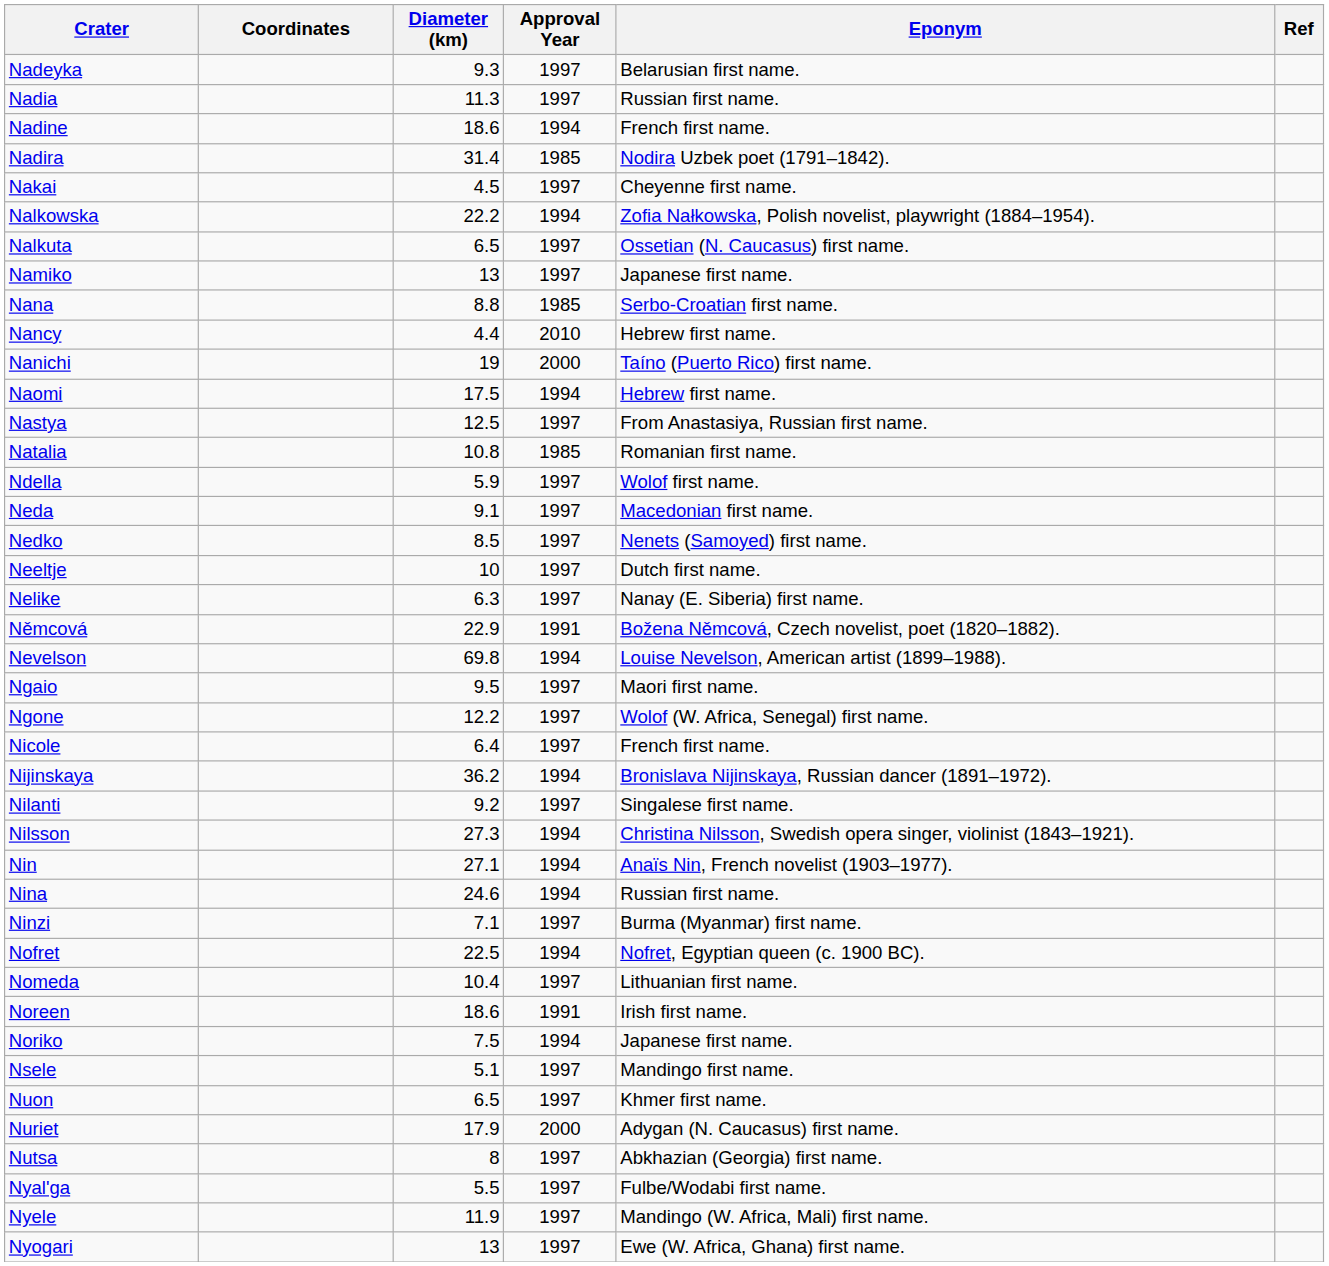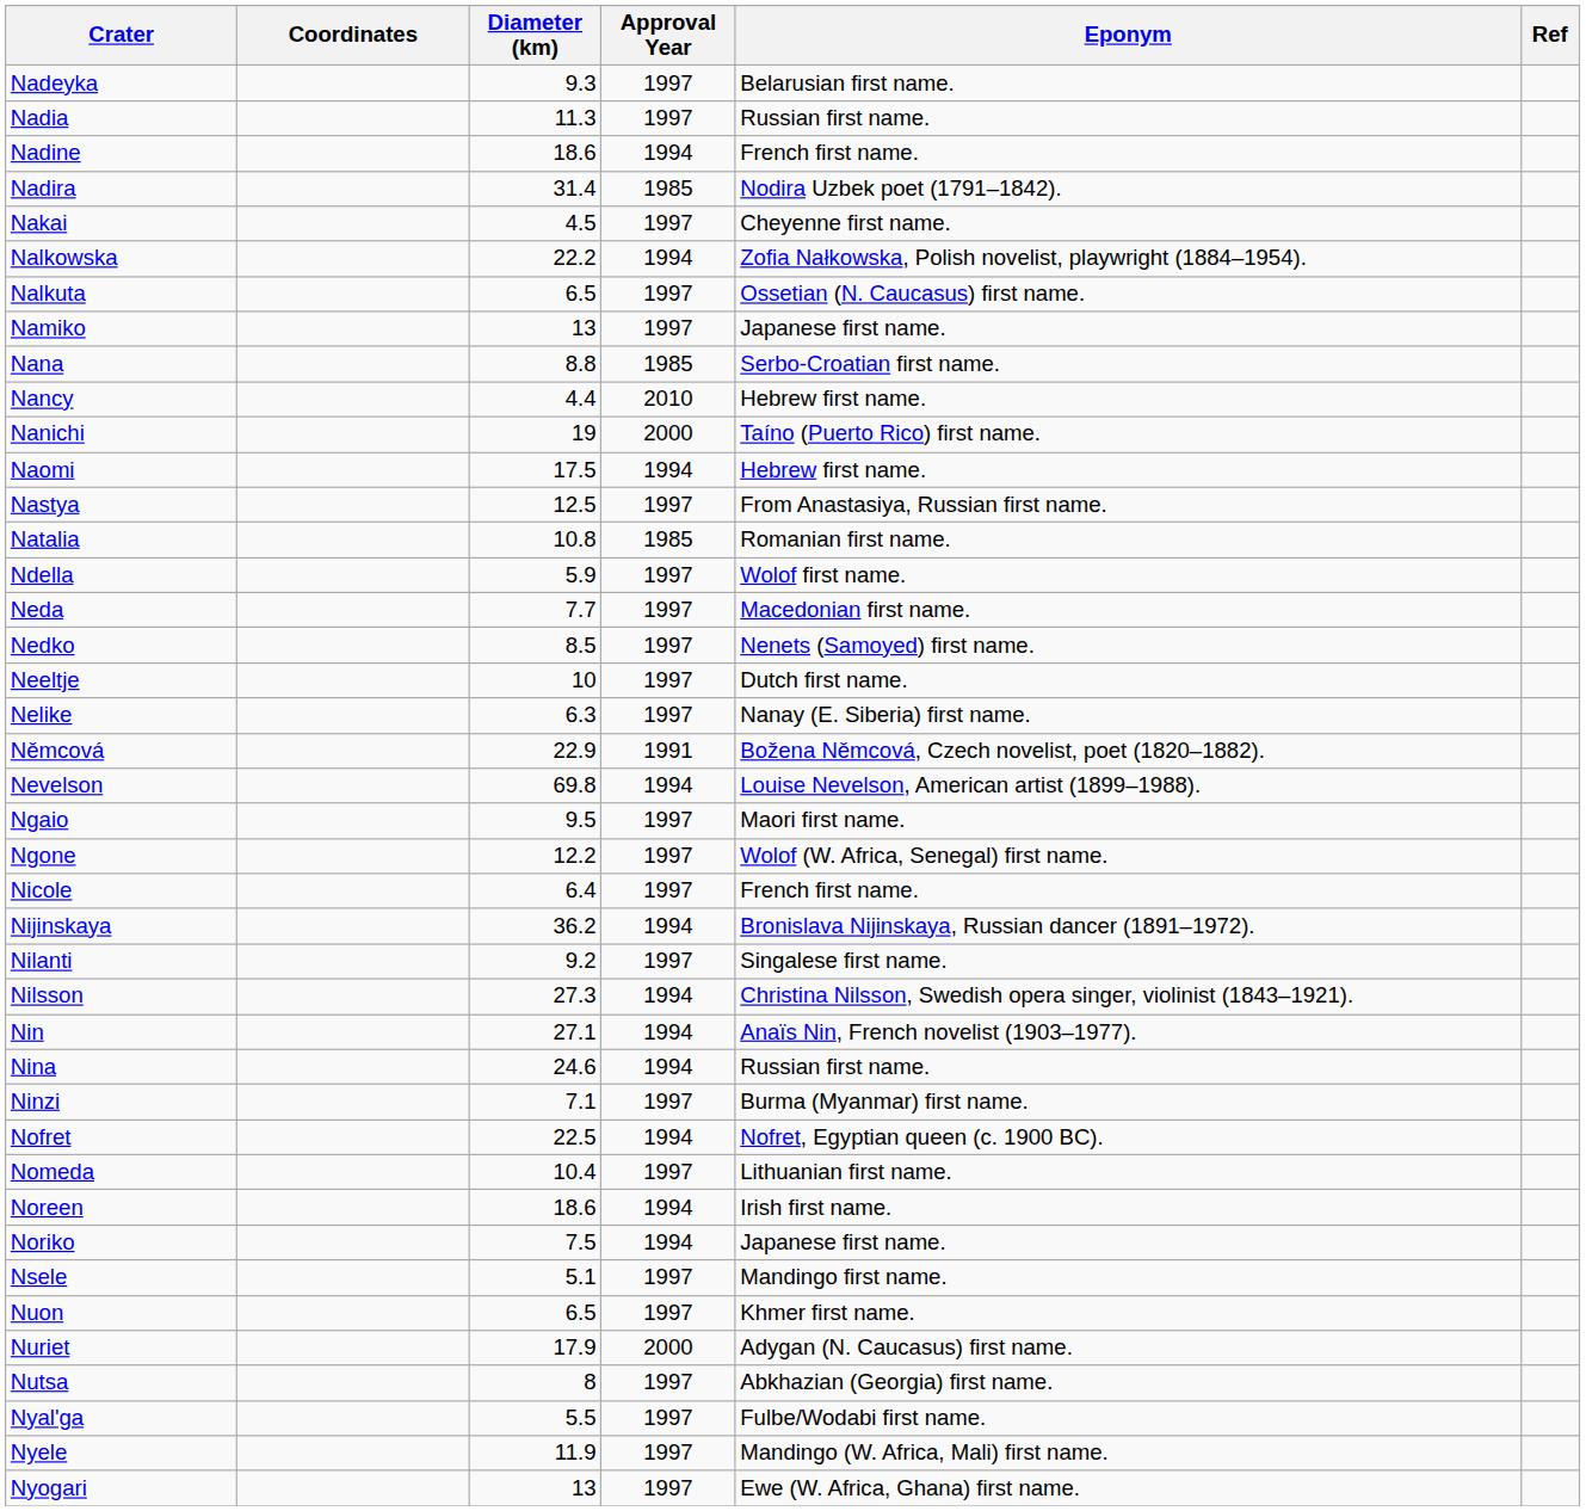 <table class="wikitable sortable" style="min-width: 90%">
 <tr>
 <th style="width:10em"><a href='#'>Crater</a></th>
 <th style="width:10em">Coordinates</th>
 <th><a href='#'>Diameter</a><br>(km)</th>
 <th>Approval<br>Year</th>
 <th class="unsortable"><a href='#'>Eponym</a></th>
 <th class="unsortable">Ref</th>
 </tr>
 <tr id="Nadeyka">
 <td><a href='#'>Nadeyka</a></td>
 <td></td>
 <td align=right>9.3</td>
 <td align=center>1997</td>
 <td>Belarusian first name.</td>
 <td></td>
 </tr>
 <tr id="Nadia">
 <td><a href='#'>Nadia</a></td>
 <td></td>
 <td align=right>11.3</td>
 <td align=center>1997</td>
 <td>Russian first name.</td>
 <td></td>
 </tr>
 <tr id="Nadine">
 <td><a href='#'>Nadine</a></td>
 <td></td>
 <td align=right>18.6</td>
 <td align=center>1994</td>
 <td>French first name.</td>
 <td></td>
 </tr>
 <tr id="Nadira">
 <td><a href='#'>Nadira</a></td>
 <td></td>
 <td align=right>31.4</td>
 <td align=center>1985</td>
 <td><a href='#'>Nodira</a> Uzbek poet (1791–1842).</td>
 <td></td>
 </tr>
 <tr id="Nakai">
 <td><a href='#'>Nakai</a></td>
 <td></td>
 <td align=right>4.5</td>
 <td align=center>1997</td>
 <td>Cheyenne first name.</td>
 <td></td>
 </tr>
 <tr id="Nalkowska">
 <td><a href='#'>Nalkowska</a></td>
 <td></td>
 <td align=right>22.2</td>
 <td align=center>1994</td>
 <td><a href='#'>Zofia Nałkowska</a>, Polish novelist, playwright (1884–1954).</td>
 <td></td>
 </tr>
 <tr id="Nalkuta">
 <td><a href='#'>Nalkuta</a></td>
 <td></td>
 <td align=right>6.5</td>
 <td align=center>1997</td>
 <td><a href='#'>Ossetian</a> (<a href='#'>N. Caucasus</a>) first name.</td>
 <td></td>
 </tr>
 <tr id="Namiko">
 <td><a href='#'>Namiko</a></td>
 <td></td>
 <td align=right>13</td>
 <td align=center>1997</td>
 <td>Japanese first name.</td>
 <td></td>
 </tr>
 <tr id="Nana">
 <td><a href='#'>Nana</a></td>
 <td></td>
 <td align=right>8.8</td>
 <td align=center>1985</td>
 <td><a href='#'>Serbo-Croatian</a> first name.</td>
 <td></td>
 </tr>
 <tr id="Nancy">
 <td><a href='#'>Nancy</a></td>
 <td></td>
 <td align=right>4.4</td>
 <td align=center>2010</td>
 <td>Hebrew first name.</td>
 <td></td>
 </tr>
 <tr id="Nanichi">
 <td><a href='#'>Nanichi</a></td>
 <td></td>
 <td align=right>19</td>
 <td align=center>2000</td>
 <td><a href='#'>Taíno</a> (<a href='#'>Puerto Rico</a>) first name.</td>
 <td></td>
 </tr>
 <tr id="Naomi">
 <td><a href='#'>Naomi</a></td>
 <td></td>
 <td align=right>17.5</td>
 <td align=center>1994</td>
 <td><a href='#'>Hebrew</a> first name.</td>
 <td></td>
 </tr>
 <tr id="Nastya">
 <td><a href='#'>Nastya</a></td>
 <td></td>
 <td align=right>12.5</td>
 <td align=center>1997</td>
 <td>From Anastasiya, Russian first name.</td>
 <td></td>
 </tr>
 <tr id="Natalia">
 <td><a href='#'>Natalia</a></td>
 <td></td>
 <td align=right>10.8</td>
 <td align=center>1985</td>
 <td>Romanian first name.</td>
 <td></td>
 </tr>
 <tr id="Ndella">
 <td><a href='#'>Ndella</a></td>
 <td></td>
 <td align=right>5.9</td>
 <td align=center>1997</td>
 <td><a href='#'>Wolof</a> first name.</td>
 <td></td>
 </tr>
 <tr id="Neda">
 <td><a href='#'>Neda</a></td>
 <td></td>
-<td align=right>9.1</td>
+<td align=right>7.7</td>
 <td align=center>1997</td>
 <td><a href='#'>Macedonian</a> first name.</td>
 <td></td>
 </tr>
 <tr id="Nedko">
 <td><a href='#'>Nedko</a></td>
 <td></td>
 <td align=right>8.5</td>
 <td align=center>1997</td>
 <td><a href='#'>Nenets</a> (<a href='#'>Samoyed</a>) first name.</td>
 <td></td>
 </tr>
 <tr id="Neeltje">
 <td><a href='#'>Neeltje</a></td>
 <td></td>
 <td align=right>10</td>
 <td align=center>1997</td>
 <td>Dutch first name.</td>
 <td></td>
 </tr>
 <tr id="Nelike">
 <td><a href='#'>Nelike</a></td>
 <td></td>
 <td align=right>6.3</td>
 <td align=center>1997</td>
 <td>Nanay (E. Siberia) first name.</td>
 <td></td>
 </tr>
 <tr id="Němcová">
 <td><a href='#'>Němcová</a></td>
 <td></td>
 <td align=right>22.9</td>
 <td align=center>1991</td>
 <td><a href='#'>Božena Němcová</a>, Czech novelist, poet (1820–1882).</td>
 <td></td>
 </tr>
 <tr id="Nevelson">
 <td><a href='#'>Nevelson</a></td>
 <td></td>
 <td align=right>69.8</td>
 <td align=center>1994</td>
 <td><a href='#'>Louise Nevelson</a>, American artist (1899–1988).</td>
 <td></td>
 </tr>
 <tr id="Ngaio">
 <td><a href='#'>Ngaio</a></td>
 <td></td>
 <td align=right>9.5</td>
 <td align=center>1997</td>
 <td>Maori first name.</td>
 <td></td>
 </tr>
 <tr id="Ngone">
 <td><a href='#'>Ngone</a></td>
 <td></td>
 <td align=right>12.2</td>
 <td align=center>1997</td>
 <td><a href='#'>Wolof</a> (W. Africa, Senegal) first name.</td>
 <td></td>
 </tr>
 <tr id="Nicole">
 <td><a href='#'>Nicole</a></td>
 <td></td>
 <td align=right>6.4</td>
 <td align=center>1997</td>
 <td>French first name.</td>
 <td></td>
 </tr>
 <tr id="Nijinskaya">
 <td><a href='#'>Nijinskaya</a></td>
 <td></td>
 <td align=right>36.2</td>
 <td align=center>1994</td>
 <td><a href='#'>Bronislava Nijinskaya</a>, Russian dancer (1891–1972).</td>
 <td></td>
 </tr>
 <tr id="Nilanti">
 <td><a href='#'>Nilanti</a></td>
 <td></td>
 <td align=right>9.2</td>
 <td align=center>1997</td>
 <td>Singalese first name.</td>
 <td></td>
 </tr>
 <tr id="Nilsson">
 <td><a href='#'>Nilsson</a></td>
 <td></td>
 <td align=right>27.3</td>
 <td align=center>1994</td>
 <td><a href='#'>Christina Nilsson</a>, Swedish opera singer, violinist (1843–1921).</td>
 <td></td>
 </tr>
 <tr id="Nin">
 <td><a href='#'>Nin</a></td>
 <td></td>
 <td align=right>27.1</td>
 <td align=center>1994</td>
 <td><a href='#'>Anaïs Nin</a>, French novelist (1903–1977).</td>
 <td></td>
 </tr>
 <tr id="Nina">
 <td><a href='#'>Nina</a></td>
 <td></td>
 <td align=right>24.6</td>
 <td align=center>1994</td>
 <td>Russian first name.</td>
 <td></td>
 </tr>
 <tr id="Ninzi">
 <td><a href='#'>Ninzi</a></td>
 <td></td>
 <td align=right>7.1</td>
 <td align=center>1997</td>
 <td>Burma (Myanmar) first name.</td>
 <td></td>
 </tr>
 <tr id="Nofret">
 <td><a href='#'>Nofret</a></td>
 <td></td>
 <td align=right>22.5</td>
 <td align=center>1994</td>
 <td><a href='#'>Nofret</a>, Egyptian queen (c. 1900 BC).</td>
 <td></td>
 </tr>
 <tr id="Nomeda">
 <td><a href='#'>Nomeda</a></td>
 <td></td>
 <td align=right>10.4</td>
 <td align=center>1997</td>
 <td>Lithuanian first name.</td>
 <td></td>
 </tr>
 <tr id="Noreen">
 <td><a href='#'>Noreen</a></td>
 <td></td>
 <td align=right>18.6</td>
-<td align=center>1991</td>
+<td align=center>1994</td>
 <td>Irish first name.</td>
 <td></td>
 </tr>
 <tr id="Noriko">
 <td><a href='#'>Noriko</a></td>
 <td></td>
 <td align=right>7.5</td>
 <td align=center>1994</td>
 <td>Japanese first name.</td>
 <td></td>
 </tr>
 <tr id="Nsele">
 <td><a href='#'>Nsele</a></td>
 <td></td>
 <td align=right>5.1</td>
 <td align=center>1997</td>
 <td>Mandingo first name.</td>
 <td></td>
 </tr>
 <tr id="Nuon">
 <td><a href='#'>Nuon</a></td>
 <td></td>
 <td align=right>6.5</td>
 <td align=center>1997</td>
 <td>Khmer first name.</td>
 <td></td>
 </tr>
 <tr id="Nuriet">
 <td><a href='#'>Nuriet</a></td>
 <td></td>
 <td align=right>17.9</td>
 <td align=center>2000</td>
 <td>Adygan (N. Caucasus) first name.</td>
 <td></td>
 </tr>
 <tr id="Nutsa">
 <td><a href='#'>Nutsa</a></td>
 <td></td>
 <td align=right>8</td>
 <td align=center>1997</td>
 <td>Abkhazian (Georgia) first name.</td>
 <td></td>
 </tr>
 <tr id="Nyal'ga">
 <td><a href='#'>Nyal'ga</a></td>
 <td></td>
 <td align=right>5.5</td>
 <td align=center>1997</td>
 <td>Fulbe/Wodabi first name.</td>
 <td></td>
 </tr>
 <tr id="Nyele">
 <td><a href='#'>Nyele</a></td>
 <td></td>
 <td align=right>11.9</td>
 <td align=center>1997</td>
 <td>Mandingo (W. Africa, Mali) first name.</td>
 <td></td>
 </tr>
 <tr id="Nyogari">
 <td><a href='#'>Nyogari</a></td>
 <td></td>
 <td align=right>13</td>
 <td align=center>1997</td>
 <td>Ewe (W. Africa, Ghana) first name.</td>
 <td></td>
 </tr>
 </table>
